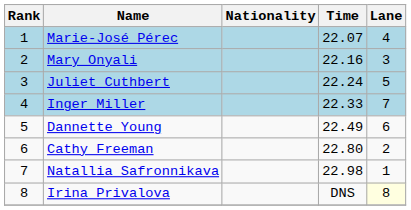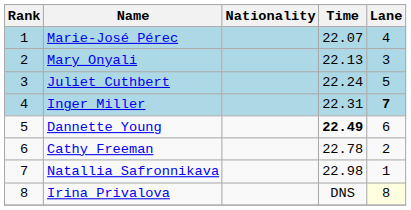 <table class="wikitable sortable" style="text-align:center">
 <tr>
 <th>Rank</th>
 <th>Name</th>
 <th>Nationality</th>
 <th>Time</th>
 <th>Lane</th>
 </tr>
 <tr bgcolor=lightblue>
 <td>1</td>
 <td align=left><a href='#'>Marie-José Pérec</a></td>
 <td align=left></td>
 <td>22.07</td>
 <td>4</td>
 </tr>
 <tr bgcolor=lightblue>
 <td>2</td>
 <td align=left><a href='#'>Mary Onyali</a></td>
 <td align=left></td>
-<td>22.16</td>
+<td>22.13</td>
 <td>3</td>
 </tr>
 <tr bgcolor=lightblue>
 <td>3</td>
 <td align=left><a href='#'>Juliet Cuthbert</a></td>
 <td align=left></td>
 <td>22.24</td>
 <td>5</td>
 </tr>
 <tr bgcolor=lightblue>
 <td>4</td>
 <td align=left><a href='#'>Inger Miller</a></td>
 <td align=left></td>
-<td>22.33</td>
-<td>7</td>
+<td>22.31</td>
+<td><strong>7</strong></td>
 </tr>
 <tr>
 <td>5</td>
 <td align=left><a href='#'>Dannette Young</a></td>
 <td align=left></td>
-<td>22.49</td>
+<td><strong>22.49</strong></td>
 <td>6</td>
 </tr>
 <tr>
 <td>6</td>
 <td align=left><a href='#'>Cathy Freeman</a></td>
 <td align=left></td>
-<td>22.80</td>
+<td>22.78</td>
 <td>2</td>
 </tr>
 <tr>
 <td>7</td>
 <td align=left><a href='#'>Natallia Safronnikava</a></td>
 <td align=left></td>
 <td>22.98</td>
 <td>1</td>
 </tr>
 <tr>
 <td>8</td>
 <td align=left><a href='#'>Irina Privalova</a></td>
 <td align=left></td>
 <td>DNS</td>
 <td style="background: lightyellow;">8</td>
 </tr>
 <tr>
 </tr>
 </table>
